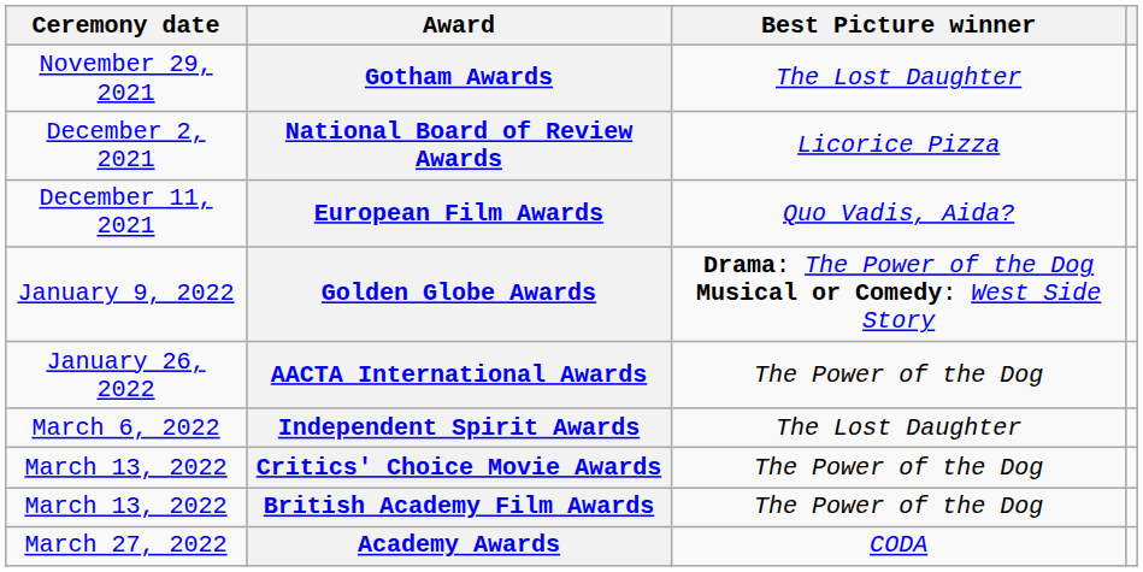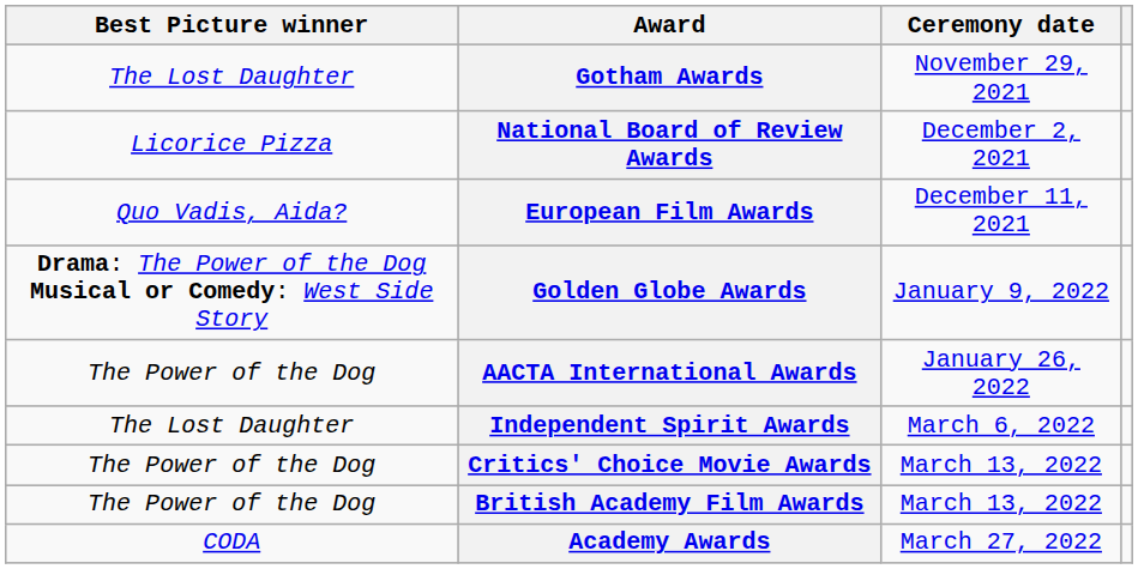 <table class="wikitable plainrowheaders" style="text-align:center;">
 <tr>
+<th>Best Picture winner</th>
+<th>Award</th>
 <th>Ceremony date</th>
-<th>Award</th>
-<th>Best Picture winner</th>
 <th></th>
 </tr>
 <tr>
+<td><em><a href='#'>The Lost Daughter</a></em></td>
+<th scope="row"><a href='#'>Gotham Awards</a></th>
 <td><a href='#'>November 29, 2021</a></td>
-<th scope="row"><a href='#'>Gotham Awards</a></th>
-<td><em><a href='#'>The Lost Daughter</a></em></td>
 <td></td>
 </tr>
 <tr>
+<td><em><a href='#'>Licorice Pizza</a></em></td>
+<th scope="row"><a href='#'>National Board of Review Awards</a></th>
 <td><a href='#'>December 2, 2021</a></td>
-<th scope="row"><a href='#'>National Board of Review Awards</a></th>
-<td><em><a href='#'>Licorice Pizza</a></em></td>
 <td></td>
 </tr>
 <tr>
+<td><em><a href='#'>Quo Vadis, Aida?</a></em></td>
+<th scope="row"><a href='#'>European Film Awards</a></th>
 <td><a href='#'>December 11, 2021</a></td>
-<th scope="row"><a href='#'>European Film Awards</a></th>
-<td><em><a href='#'>Quo Vadis, Aida?</a></em></td>
 <td></td>
 </tr>
 <tr>
+<td><strong>Drama</strong>: <em><a href='#'>The Power of the Dog</a></em><br><strong>Musical or Comedy</strong>: <em><a href='#'>West Side Story</a></em></td>
+<th scope="row"><a href='#'>Golden Globe Awards</a></th>
 <td><a href='#'>January 9, 2022</a></td>
-<th scope="row"><a href='#'>Golden Globe Awards</a></th>
-<td><strong>Drama</strong>: <em><a href='#'>The Power of the Dog</a></em><br><strong>Musical or Comedy</strong>: <em><a href='#'>West Side Story</a></em></td>
 <td></td>
 </tr>
 <tr>
+<td><em>The Power of the Dog</em></td>
+<th scope="row"><a href='#'>AACTA International Awards</a></th>
 <td><a href='#'>January 26, 2022</a></td>
-<th scope="row"><a href='#'>AACTA International Awards</a></th>
-<td><em>The Power of the Dog</em></td>
 <td></td>
 </tr>
 <tr>
+<td><em>The Lost Daughter</em></td>
+<th scope="row"><a href='#'>Independent Spirit Awards</a></th>
 <td><a href='#'>March 6, 2022</a></td>
-<th scope="row"><a href='#'>Independent Spirit Awards</a></th>
-<td><em>The Lost Daughter</em></td>
 <td></td>
 </tr>
 <tr>
+<td><em>The Power of the Dog</em></td>
+<th scope="row"><a href='#'>Critics' Choice Movie Awards</a></th>
 <td><a href='#'>March 13, 2022</a></td>
-<th scope="row"><a href='#'>Critics' Choice Movie Awards</a></th>
-<td><em>The Power of the Dog</em></td>
 <td></td>
 </tr>
 <tr>
+<td><em>The Power of the Dog</em></td>
+<th scope="row"><a href='#'>British Academy Film Awards</a></th>
 <td><a href='#'>March 13, 2022</a></td>
-<th scope="row"><a href='#'>British Academy Film Awards</a></th>
-<td><em>The Power of the Dog</em></td>
 <td></td>
 </tr>
 <tr>
+<td><em><a href='#'>CODA</a></em></td>
+<th scope="row"><a href='#'>Academy Awards</a></th>
 <td><a href='#'>March 27, 2022</a></td>
-<th scope="row"><a href='#'>Academy Awards</a></th>
-<td><em><a href='#'>CODA</a></em></td>
 <td></td>
 </tr>
 </table>
